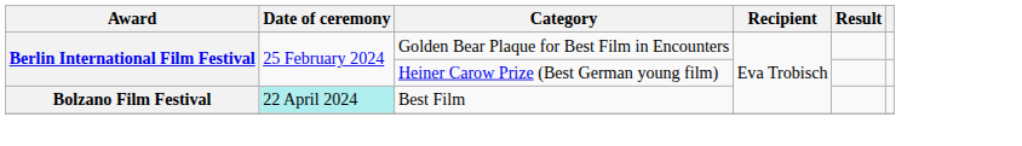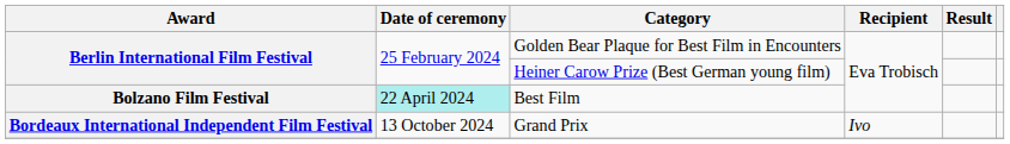 <table class="wikitable sortable plainrowheaders">
 <tr>
 <th>Award</th>
 <th>Date of ceremony</th>
 <th>Category</th>
 <th>Recipient</th>
 <th>Result</th>
 <th></th>
 </tr>
 <tr>
 <th scope="row" rowspan="2"><a href='#'>Berlin International Film Festival</a></th>
 <td rowspan="2"><a href='#'>25 February 2024</a></td>
 <td>Golden Bear Plaque for Best Film in Encounters</td>
 <td rowspan="3">Eva Trobisch</td>
 <td></td>
 <td align="center" rowspan="1"></td>
 </tr>
 <tr>
 <td><a href='#'>Heiner Carow Prize</a> (Best German young film)</td>
 <td></td>
 <td align="center" rowspan="1"></td>
 </tr>
 <tr>
 <th scope="row">Bolzano Film Festival</th>
 <td style="background: paleturquoise;">22 April 2024</td>
 <td>Best Film</td>
 <td></td>
 <td align="center" rowspan="1"></td>
 </tr>
 <tr>
+<th scope="row"><a href='#'>Bordeaux International Independent Film Festival</a></th>
+<td>13 October 2024</td>
+<td>Grand Prix</td>
+<td><em>Ivo</em></td>
+<td></td>
+<td align="center" rowspan="1"></td>
+</tr>
+<tr>
 </tr>
 </table>
